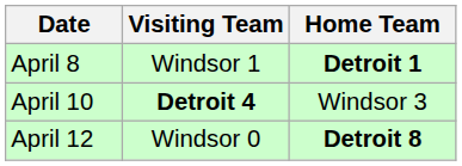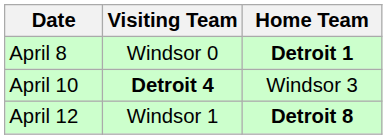 <table class="wikitable">
 <tr>
 <th width="26%">Date</th>
 <th width="37%">Visiting Team</th>
 <th width="37%">Home Team</th>
 </tr>
 <tr align="center" bgcolor="#CCFFCC">
 <td align="left">April 8</td>
-<td>Windsor 1</td>
+<td>Windsor 0</td>
 <td><strong>Detroit 1</strong></td>
 </tr>
 <tr align="center" bgcolor="#CCFFCC">
 <td align="left">April 10</td>
 <td><strong>Detroit 4</strong></td>
 <td>Windsor 3</td>
 </tr>
 <tr align="center" bgcolor="#CCFFCC">
 <td align="left">April 12</td>
-<td>Windsor 0</td>
+<td>Windsor 1</td>
 <td><strong>Detroit 8</strong></td>
 </tr>
 </table>
